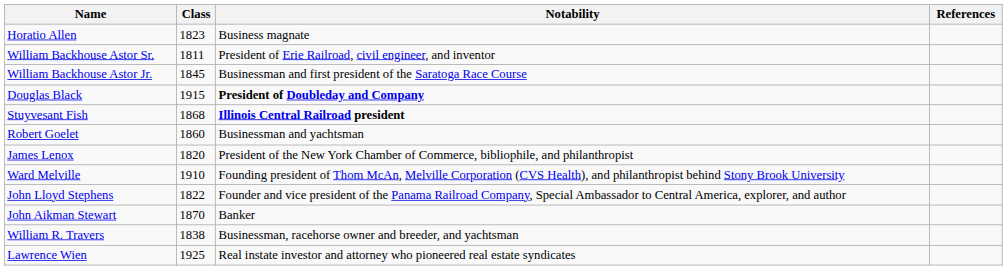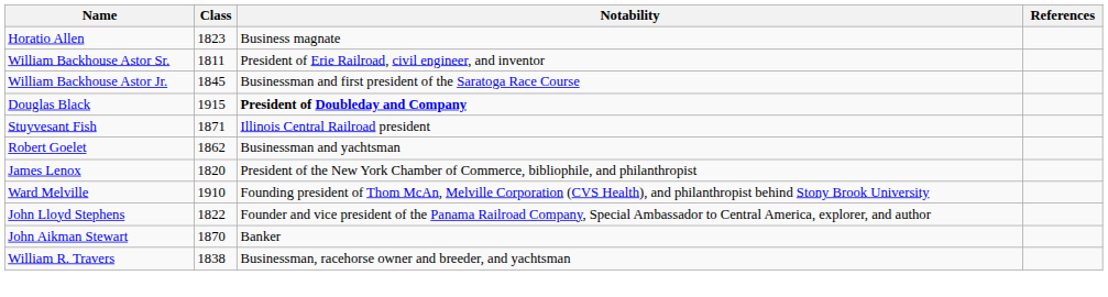 <table class="wikitable sortable" style="width:100%;">
 <tr>
 <th>Name</th>
 <th>Class</th>
 <th>Notability</th>
 <th>References</th>
 </tr>
 <tr>
 <td><a href='#'>Horatio Allen</a></td>
 <td>1823</td>
 <td>Business magnate</td>
 <td></td>
 </tr>
 <tr>
 <td><a href='#'>William Backhouse Astor Sr.</a></td>
 <td>1811</td>
 <td>President of <a href='#'>Erie Railroad</a>, <a href='#'>civil engineer</a>, and inventor</td>
 <td></td>
 </tr>
 <tr>
 <td><a href='#'>William Backhouse Astor Jr.</a></td>
 <td>1845</td>
 <td>Businessman and first president of the <a href='#'>Saratoga Race Course</a></td>
 <td></td>
 </tr>
 <tr>
 <td><a href='#'>Douglas Black</a></td>
 <td>1915</td>
 <td><strong>President of <a href='#'>Doubleday and Company</a></strong></td>
 <td></td>
 </tr>
 <tr>
 <td><a href='#'>Stuyvesant Fish</a></td>
-<td>1868</td>
-<td><strong><a href='#'>Illinois Central Railroad</a> president</strong></td>
+<td>1871</td>
+<td><a href='#'>Illinois Central Railroad</a> president</td>
 <td></td>
 </tr>
 <tr>
 <td><a href='#'>Robert Goelet</a></td>
-<td>1860</td>
+<td>1862</td>
 <td>Businessman and yachtsman</td>
 <td></td>
 </tr>
 <tr>
 <td><a href='#'>James Lenox</a></td>
 <td>1820</td>
 <td>President of the New York Chamber of Commerce, bibliophile, and philanthropist</td>
 <td></td>
 </tr>
 <tr>
 <td><a href='#'>Ward Melville</a></td>
 <td>1910</td>
 <td>Founding president of <a href='#'>Thom McAn</a>, <a href='#'>Melville Corporation</a> (<a href='#'>CVS Health</a>), and philanthropist behind <a href='#'>Stony Brook University</a></td>
 <td></td>
 </tr>
 <tr>
 <td><a href='#'>John Lloyd Stephens</a></td>
 <td>1822</td>
 <td>Founder and vice president of the <a href='#'>Panama Railroad Company</a>, Special Ambassador to Central America, explorer, and author</td>
 <td></td>
 </tr>
 <tr>
 <td><a href='#'>John Aikman Stewart</a></td>
 <td>1870</td>
 <td>Banker</td>
 <td></td>
 </tr>
 <tr>
 <td><a href='#'>William R. Travers</a></td>
 <td>1838</td>
 <td>Businessman, racehorse owner and breeder, and yachtsman</td>
 <td></td>
 </tr>
-<tr>
-<td><a href='#'>Lawrence Wien</a></td>
-<td>1925</td>
-<td>Real instate investor and attorney who pioneered real estate syndicates</td>
-<td></td>
-</tr>
 </table>
